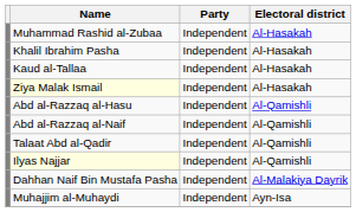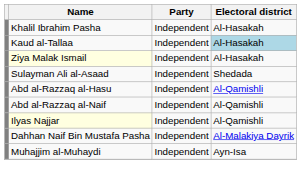 <table class="wikitable sortable">
 <tr>
 <th></th>
 <th>Name</th>
 <th>Party</th>
 <th>Electoral district</th>
-</tr>
-<tr>
-<td bgcolor="grey"></td>
-<td>Muhammad Rashid al-Zubaa</td>
-<td>Independent</td>
-<td><a href='#'>Al-Hasakah</a></td>
 </tr>
 <tr>
 <td bgcolor="grey"></td>
 <td>Khalil Ibrahim Pasha</td>
 <td>Independent</td>
 <td>Al-Hasakah</td>
 </tr>
 <tr>
 <td bgcolor="grey"></td>
 <td>Kaud al-Tallaa</td>
 <td>Independent</td>
-<td>Al-Hasakah</td>
+<td style="background: lightblue;">Al-Hasakah</td>
 </tr>
 <tr>
 <td bgcolor="grey"></td>
 <td bgcolor="lightyellow">Ziya Malak Ismail</td>
 <td>Independent</td>
 <td>Al-Hasakah</td>
+</tr>
+<tr>
+<td bgcolor="grey"></td>
+<td>Sulayman Ali al-Asaad</td>
+<td>Independent</td>
+<td>Shedada</td>
 </tr>
 <tr>
 <td bgcolor="grey"></td>
 <td>Abd al-Razzaq al-Hasu</td>
 <td>Independent</td>
 <td><a href='#'>Al-Qamishli</a></td>
 </tr>
 <tr>
 <td bgcolor="grey"></td>
 <td>Abd al-Razzaq al-Naif</td>
-<td>Independent</td>
-<td>Al-Qamishli</td>
-</tr>
-<tr>
-<td bgcolor="grey"></td>
-<td>Talaat Abd al-Qadir</td>
 <td>Independent</td>
 <td>Al-Qamishli</td>
 </tr>
 <tr>
 <td bgcolor="grey"></td>
 <td bgcolor="lightyellow">Ilyas Najjar</td>
 <td>Independent</td>
 <td>Al-Qamishli</td>
 </tr>
 <tr>
 <td bgcolor="grey"></td>
 <td>Dahhan Naif Bin Mustafa Pasha</td>
 <td>Independent</td>
 <td><a href='#'>Al-Malakiya Dayrik</a></td>
 </tr>
 <tr>
 <td bgcolor="grey"></td>
 <td>Muhajjim al-Muhaydi</td>
 <td>Independent</td>
 <td>Ayn-Isa</td>
 </tr>
 <tr>
 </tr>
 </table>
